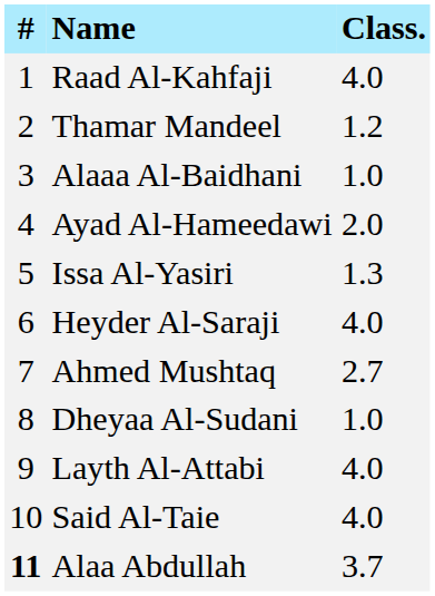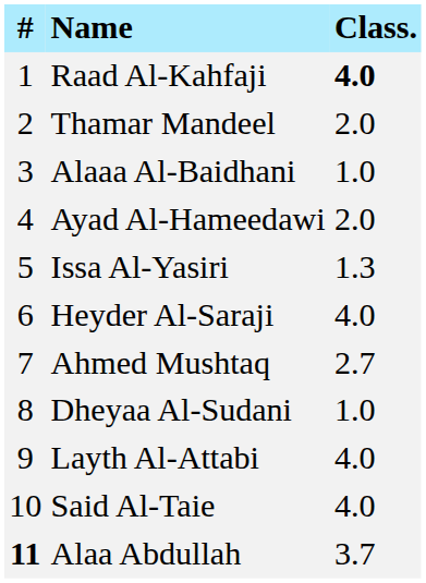 <table border=0 cellpadding=2 cellspacing=0  |- bgcolor=#F2F2F2 style="text-align:center; font-size:90%;">
 <tr bgcolor=#ADEBFD>
 <th>#</th>
 <th align=left>Name</th>
 <th align=left>Class.</th>
 </tr>
 <tr>
 <td>1</td>
 <td align=left>Raad Al-Kahfaji</td>
-<td align=left>4.0</td>
+<td align=left><strong>4.0</strong></td>
 </tr>
 <tr>
 <td>2</td>
 <td align=left>Thamar Mandeel</td>
-<td align=left>1.2</td>
+<td align=left>2.0</td>
 </tr>
 <tr>
 <td>3</td>
 <td align=left>Alaaa Al-Baidhani</td>
 <td align=left>1.0</td>
 </tr>
 <tr>
 <td>4</td>
 <td align=left>Ayad Al-Hameedawi</td>
 <td align=left>2.0</td>
 </tr>
 <tr>
 <td>5</td>
 <td align=left>Issa  Al-Yasiri</td>
 <td align=left>1.3</td>
 </tr>
 <tr>
 <td>6</td>
 <td align=left>Heyder Al-Saraji</td>
 <td align=left>4.0</td>
 </tr>
 <tr>
 <td>7</td>
 <td align=left>Ahmed  Mushtaq</td>
 <td align=left>2.7</td>
 </tr>
 <tr>
 <td>8</td>
 <td align=left>Dheyaa Al-Sudani</td>
 <td align=left>1.0</td>
 </tr>
 <tr>
 <td>9</td>
 <td align=left>Layth Al-Attabi</td>
 <td align=left>4.0</td>
 </tr>
 <tr>
 <td>10</td>
 <td align=left>Said Al-Taie</td>
 <td align=left>4.0</td>
 </tr>
 <tr>
 <td><strong>11</strong></td>
 <td align=left>Alaa Abdullah</td>
 <td align=left>3.7</td>
 </tr>
 </table>
